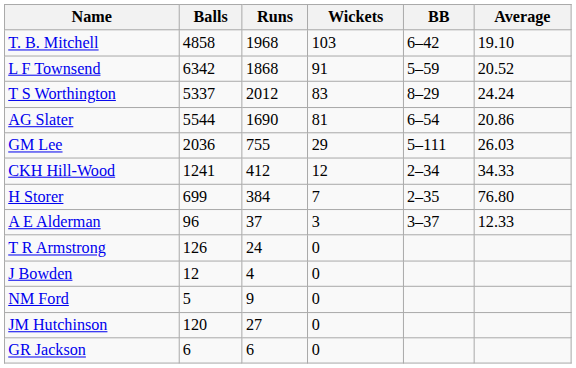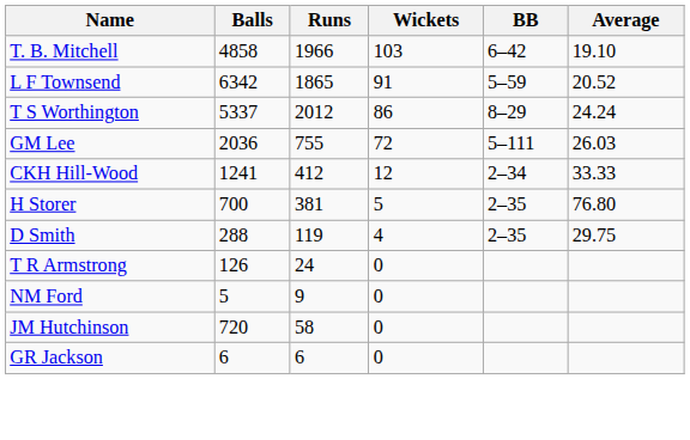 <table class="wikitable sortable" style="width:90%;">
 <tr style="background:#efefef;">
 <th>Name</th>
 <th>Balls</th>
 <th>Runs</th>
 <th>Wickets</th>
 <th>BB</th>
 <th>Average</th>
 </tr>
 <tr>
 <td><a href='#'>T. B. Mitchell</a></td>
 <td>4858</td>
-<td>1968</td>
+<td>1966</td>
 <td>103</td>
 <td>6–42</td>
 <td>19.10</td>
 </tr>
 <tr>
 <td><a href='#'>L F Townsend</a></td>
 <td>6342</td>
-<td>1868</td>
+<td>1865</td>
 <td>91</td>
 <td>5–59</td>
 <td>20.52</td>
 </tr>
 <tr>
 <td><a href='#'>T S Worthington</a></td>
 <td>5337</td>
 <td>2012</td>
-<td>83</td>
+<td>86</td>
 <td>8–29</td>
 <td>24.24</td>
-</tr>
-<tr>
-<td><a href='#'>AG Slater</a></td>
-<td>5544</td>
-<td>1690</td>
-<td>81</td>
-<td>6–54</td>
-<td>20.86</td>
 </tr>
 <tr>
 <td><a href='#'>GM Lee</a></td>
 <td>2036</td>
 <td>755</td>
-<td>29</td>
+<td>72</td>
 <td>5–111</td>
 <td>26.03</td>
 </tr>
 <tr>
 <td><a href='#'>CKH Hill-Wood</a></td>
 <td>1241</td>
 <td>412</td>
 <td>12</td>
 <td>2–34</td>
-<td>34.33</td>
+<td>33.33</td>
 </tr>
 <tr>
 <td><a href='#'>H Storer</a></td>
-<td>699</td>
-<td>384</td>
-<td>7</td>
+<td>700</td>
+<td>381</td>
+<td>5</td>
 <td>2–35</td>
 <td>76.80</td>
 </tr>
 <tr>
-<td><a href='#'>A E Alderman</a></td>
-<td>96</td>
-<td>37</td>
-<td>3</td>
-<td>3–37</td>
-<td>12.33</td>
+<td><a href='#'>D Smith</a></td>
+<td>288</td>
+<td>119</td>
+<td>4</td>
+<td>2–35</td>
+<td>29.75</td>
 </tr>
 <tr>
 <td><a href='#'>T R Armstrong</a></td>
 <td>126</td>
 <td>24</td>
-<td>0</td>
-<td></td>
-<td></td>
-</tr>
-<tr>
-<td><a href='#'>J Bowden</a></td>
-<td>12</td>
-<td>4</td>
 <td>0</td>
 <td></td>
 <td></td>
 </tr>
 <tr>
 <td><a href='#'>NM Ford</a></td>
 <td>5</td>
 <td>9</td>
 <td>0</td>
 <td></td>
 <td></td>
 </tr>
 <tr>
 <td><a href='#'>JM Hutchinson</a></td>
-<td>120</td>
-<td>27</td>
+<td>720</td>
+<td>58</td>
 <td>0</td>
 <td></td>
 <td></td>
 </tr>
 <tr>
 <td><a href='#'>GR Jackson</a></td>
 <td>6</td>
 <td>6</td>
 <td>0</td>
 <td></td>
 <td></td>
 </tr>
 </table>
